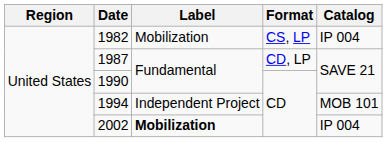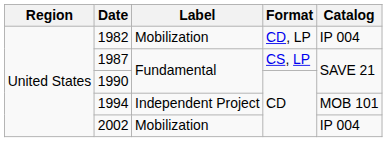 <table class="wikitable">
 <tr>
 <th>Region</th>
 <th>Date</th>
 <th>Label</th>
 <th>Format</th>
 <th>Catalog</th>
 </tr>
 <tr>
 <td rowspan="5">United States</td>
 <td>1982</td>
 <td>Mobilization</td>
-<td><a href='#'>CS</a>, <a href='#'>LP</a></td>
+<td><a href='#'>CD</a>, LP</td>
 <td>IP 004</td>
 </tr>
 <tr>
 <td>1987</td>
 <td rowspan="2">Fundamental</td>
-<td><a href='#'>CD</a>, LP</td>
+<td><a href='#'>CS</a>, <a href='#'>LP</a></td>
 <td rowspan="2">SAVE 21</td>
 </tr>
 <tr>
 <td>1990</td>
 <td rowspan="3">CD</td>
 </tr>
 <tr>
 <td>1994</td>
 <td>Independent Project</td>
 <td>MOB 101</td>
 </tr>
 <tr>
 <td>2002</td>
-<td><strong>Mobilization</strong></td>
+<td>Mobilization</td>
 <td>IP 004</td>
 </tr>
 </table>
